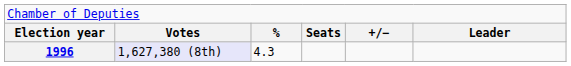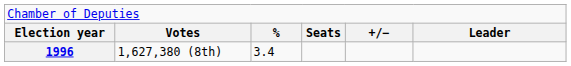 <table class=wikitable style="width:50%; border:1px #AAAAFF solid">
 <tr>
 <td colspan=6><a href='#'>Chamber of Deputies</a></td>
 </tr>
 <tr>
 <th width=13%>Election year</th>
 <th width=16%>Votes</th>
 <th width=6%>%</th>
 <th width=1%>Seats</th>
 <th width=8%>+/−</th>
 <th width=18%>Leader</th>
 </tr>
 <tr>
 <th><a href='#'>1996</a></th>
-<td style="background: lavender;">1,627,380 (8th)</td>
-<td>4.3</td>
+<td>1,627,380 (8th)</td>
+<td>3.4</td>
 <td></td>
 <td></td>
 <td></td>
 </tr>
 </table>
